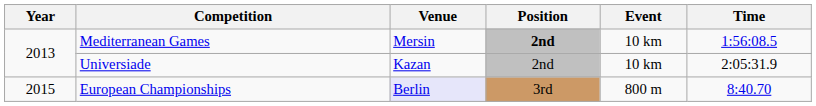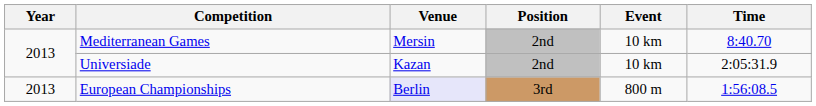 <table class="wikitable" width=50% style="font-size:90%; text-align:center;">
 <tr>
 <th>Year</th>
 <th>Competition</th>
 <th>Venue</th>
 <th>Position</th>
 <th>Event</th>
 <th>Time</th>
 </tr>
 <tr>
 <td rowspan=2>2013</td>
 <td align=left><a href='#'>Mediterranean Games</a></td>
 <td align=left> <a href='#'>Mersin</a></td>
-<td bgcolor=silver><strong>2nd</strong></td>
+<td bgcolor=silver>2nd</td>
 <td>10 km</td>
-<td><a href='#'>1:56:08.5</a></td>
+<td><a href='#'>8:40.70</a></td>
 </tr>
 <tr>
 <td align=left><a href='#'>Universiade</a></td>
 <td align=left> <a href='#'>Kazan</a></td>
 <td bgcolor=silver>2nd</td>
 <td>10 km</td>
 <td>2:05:31.9</td>
 </tr>
 <tr>
-<td>2015</td>
+<td>2013</td>
 <td align=left><a href='#'>European Championships</a></td>
 <td align=left style="background: lavender;"> <a href='#'>Berlin</a></td>
 <td bgcolor=cc9966>3rd</td>
 <td>800 m</td>
-<td><a href='#'>8:40.70</a></td>
+<td><a href='#'>1:56:08.5</a></td>
 </tr>
 </table>
